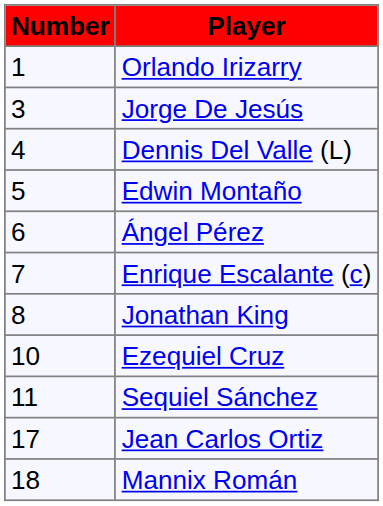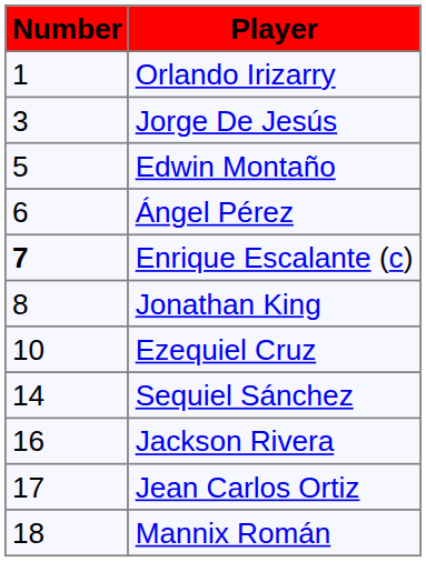 <table bgcolor="#f7f8ff" cellpadding="3" cellspacing="0" border="1" style="font-size: 95%; border: gray solid 1px; border-collapse: collapse;">
 <tr bgcolor="#ff0000">
 <td align=center><strong>Number</strong></td>
 <td align=center><strong>Player</strong></td>
 </tr>
 <tr align="left">
 <td>1</td>
 <td> <a href='#'>Orlando Irizarry</a></td>
 </tr>
 <tr align="left">
 <td>3</td>
 <td> <a href='#'>Jorge De Jesús</a></td>
 </tr>
 <tr align="left">
-<td>4</td>
-<td> <a href='#'>Dennis Del Valle</a> (L)</td>
-</tr>
-<tr align="left">
 <td>5</td>
 <td> <a href='#'>Edwin Montaño</a></td>
 </tr>
 <tr align="left">
 <td>6</td>
 <td> <a href='#'>Ángel Pérez</a></td>
 </tr>
 <tr align="left">
-<td>7</td>
+<td><strong>7</strong></td>
 <td> <a href='#'>Enrique Escalante</a> (<a href='#'>c</a>)</td>
 </tr>
 <tr align="left">
 <td>8</td>
 <td> <a href='#'>Jonathan King</a></td>
 </tr>
 <tr align="left">
 <td>10</td>
 <td> <a href='#'>Ezequiel Cruz</a></td>
 </tr>
 <tr align="left">
-<td>11</td>
+<td>14</td>
 <td> <a href='#'>Sequiel Sánchez</a></td>
+</tr>
+<tr align="left">
+<td>16</td>
+<td> <a href='#'>Jackson Rivera</a></td>
 </tr>
 <tr align="left">
 <td>17</td>
 <td> <a href='#'>Jean Carlos Ortiz</a></td>
 </tr>
 <tr align="left">
 <td>18</td>
 <td> <a href='#'>Mannix Román</a></td>
 </tr>
 </table>
